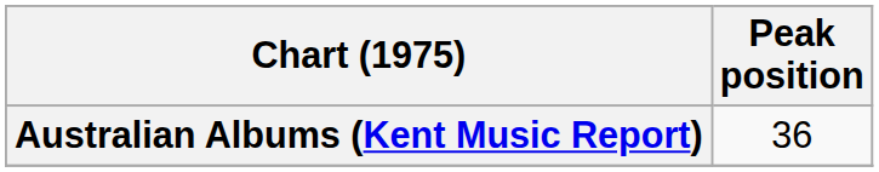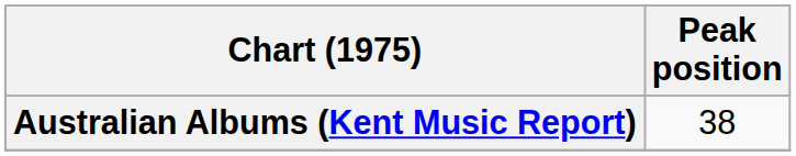 <table class="wikitable sortable plainrowheaders" style="text-align:center">
 <tr>
 <th scope="col">Chart (1975)</th>
 <th scope="col">Peak<br>position</th>
 </tr>
 <tr>
 <th scope="row">Australian Albums (<a href='#'>Kent Music Report</a>)</th>
-<td style="text-align:center">36</td>
+<td style="text-align:center">38</td>
 </tr>
 <tr>
 </tr>
 <tr>
 </tr>
 <tr>
 </tr>
 </table>
